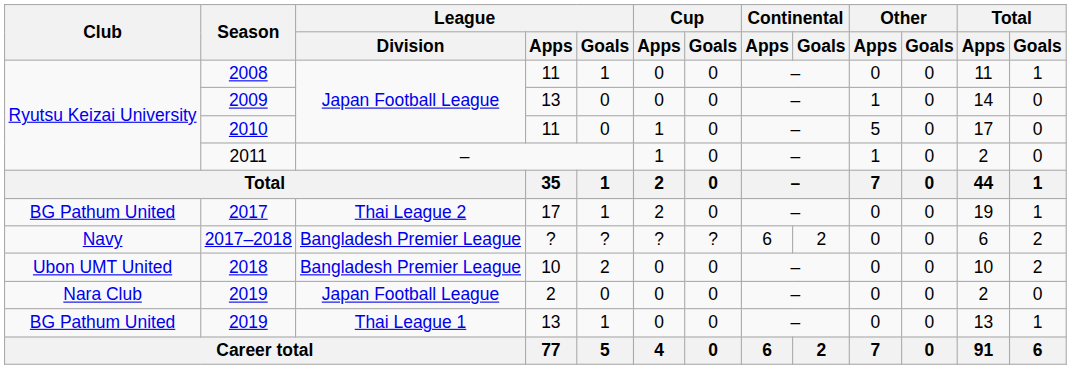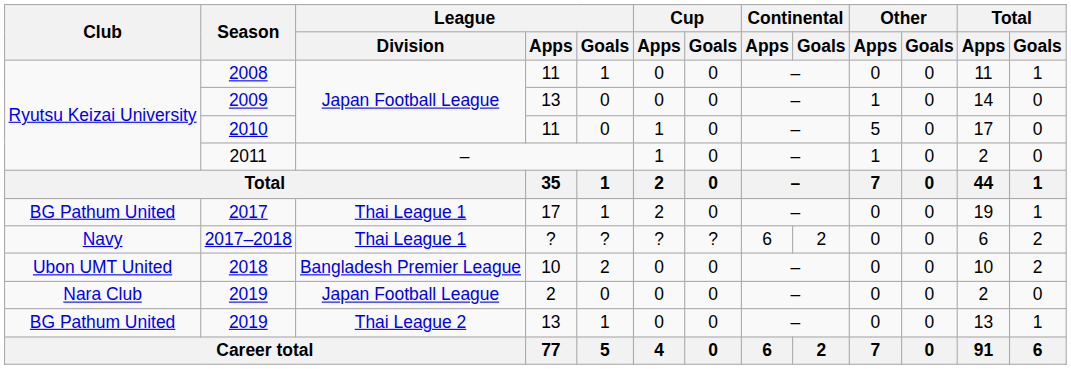 <table class="wikitable" style="text-align: center">
 <tr>
 <th rowspan="2">Club</th>
 <th rowspan="2">Season</th>
 <th colspan="3">League</th>
 <th colspan="2">Cup</th>
 <th colspan="2">Continental</th>
 <th colspan="2">Other</th>
 <th colspan="2">Total</th>
 </tr>
 <tr>
 <th>Division</th>
 <th>Apps</th>
 <th>Goals</th>
 <th>Apps</th>
 <th>Goals</th>
 <th>Apps</th>
 <th>Goals</th>
 <th>Apps</th>
 <th>Goals</th>
 <th>Apps</th>
 <th>Goals</th>
 </tr>
 <tr>
 <td rowspan="4"><a href='#'>Ryutsu Keizai University</a></td>
 <td><a href='#'>2008</a></td>
 <td rowspan="3"><a href='#'>Japan Football League</a></td>
 <td>11</td>
 <td>1</td>
 <td>0</td>
 <td>0</td>
 <td colspan="2">–</td>
 <td>0</td>
 <td>0</td>
 <td>11</td>
 <td>1</td>
 </tr>
 <tr>
 <td><a href='#'>2009</a></td>
 <td>13</td>
 <td>0</td>
 <td>0</td>
 <td>0</td>
 <td colspan="2">–</td>
 <td>1</td>
 <td>0</td>
 <td>14</td>
 <td>0</td>
 </tr>
 <tr>
 <td><a href='#'>2010</a></td>
 <td>11</td>
 <td>0</td>
 <td>1</td>
 <td>0</td>
 <td colspan="2">–</td>
 <td>5</td>
 <td>0</td>
 <td>17</td>
 <td>0</td>
 </tr>
 <tr>
 <td>2011</td>
 <td colspan="3">–</td>
 <td>1</td>
 <td>0</td>
 <td colspan="2">–</td>
 <td>1</td>
 <td>0</td>
 <td>2</td>
 <td>0</td>
 </tr>
 <tr>
 <th colspan="3"><strong>Total</strong></th>
 <th>35</th>
 <th>1</th>
 <th>2</th>
 <th>0</th>
 <th colspan="2">–</th>
 <th>7</th>
 <th>0</th>
 <th>44</th>
 <th>1</th>
 </tr>
 <tr>
 <td><a href='#'>BG Pathum United</a></td>
 <td><a href='#'>2017</a></td>
-<td><a href='#'>Thai League 2</a></td>
+<td><a href='#'>Thai League 1</a></td>
 <td>17</td>
 <td>1</td>
 <td>2</td>
 <td>0</td>
 <td colspan="2">–</td>
 <td>0</td>
 <td>0</td>
 <td>19</td>
 <td>1</td>
 </tr>
 <tr>
 <td><a href='#'>Navy</a></td>
 <td><a href='#'>2017–2018</a></td>
-<td><a href='#'>Bangladesh Premier League</a></td>
+<td><a href='#'>Thai League 1</a></td>
 <td>?</td>
 <td>?</td>
 <td>?</td>
 <td>?</td>
 <td>6</td>
 <td>2</td>
 <td>0</td>
 <td>0</td>
 <td>6</td>
 <td>2</td>
 </tr>
 <tr>
 <td><a href='#'>Ubon UMT United</a></td>
 <td><a href='#'>2018</a></td>
 <td><a href='#'>Bangladesh Premier League</a></td>
 <td>10</td>
 <td>2</td>
 <td>0</td>
 <td>0</td>
 <td colspan="2">–</td>
 <td>0</td>
 <td>0</td>
 <td>10</td>
 <td>2</td>
 </tr>
 <tr>
 <td><a href='#'>Nara Club</a></td>
 <td><a href='#'>2019</a></td>
 <td><a href='#'>Japan Football League</a></td>
 <td>2</td>
 <td>0</td>
 <td>0</td>
 <td>0</td>
 <td colspan="2">–</td>
 <td>0</td>
 <td>0</td>
 <td>2</td>
 <td>0</td>
 </tr>
 <tr>
 <td><a href='#'>BG Pathum United</a></td>
 <td><a href='#'>2019</a></td>
-<td><a href='#'>Thai League 1</a></td>
+<td><a href='#'>Thai League 2</a></td>
 <td>13</td>
 <td>1</td>
 <td>0</td>
 <td>0</td>
 <td colspan="2">–</td>
 <td>0</td>
 <td>0</td>
 <td>13</td>
 <td>1</td>
 </tr>
 <tr>
 <th colspan=3>Career total</th>
 <th>77</th>
 <th>5</th>
 <th>4</th>
 <th>0</th>
 <th>6</th>
 <th>2</th>
 <th>7</th>
 <th>0</th>
 <th>91</th>
 <th>6</th>
 </tr>
 </table>
